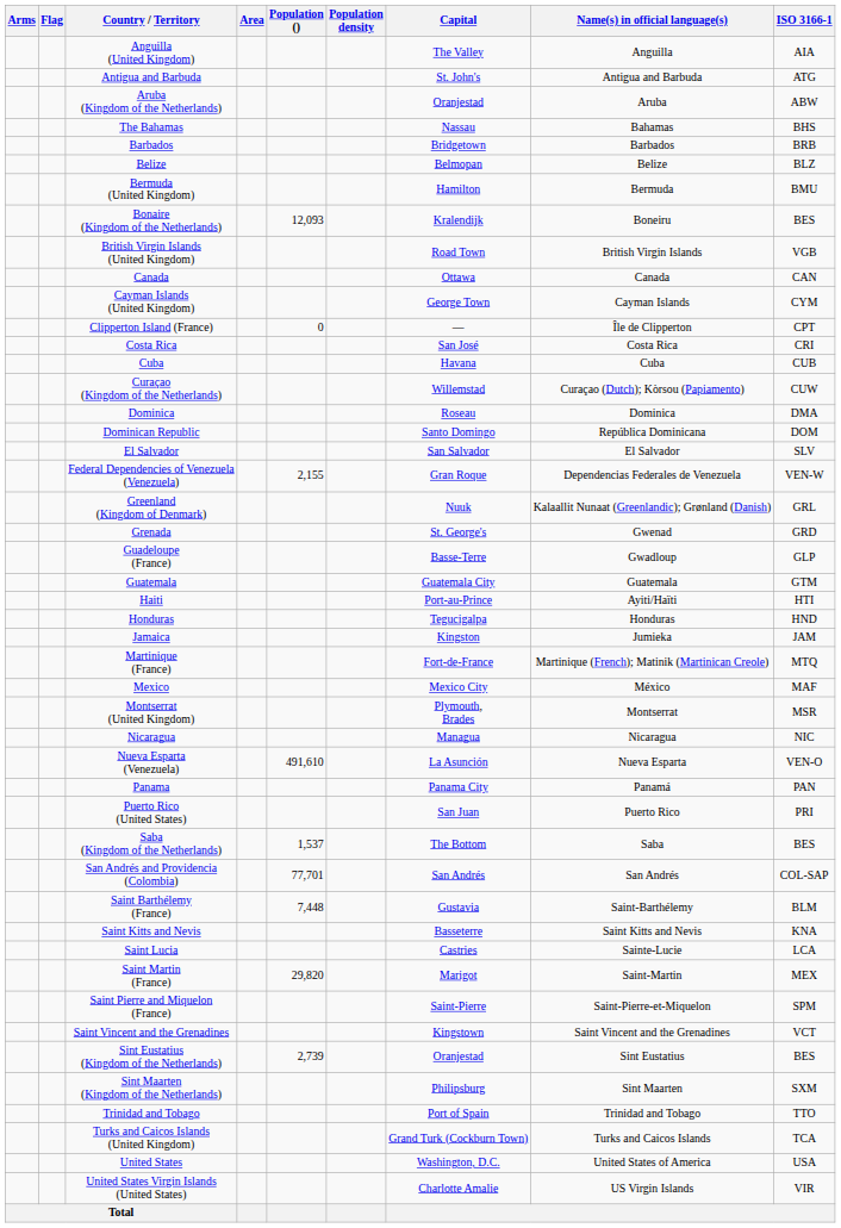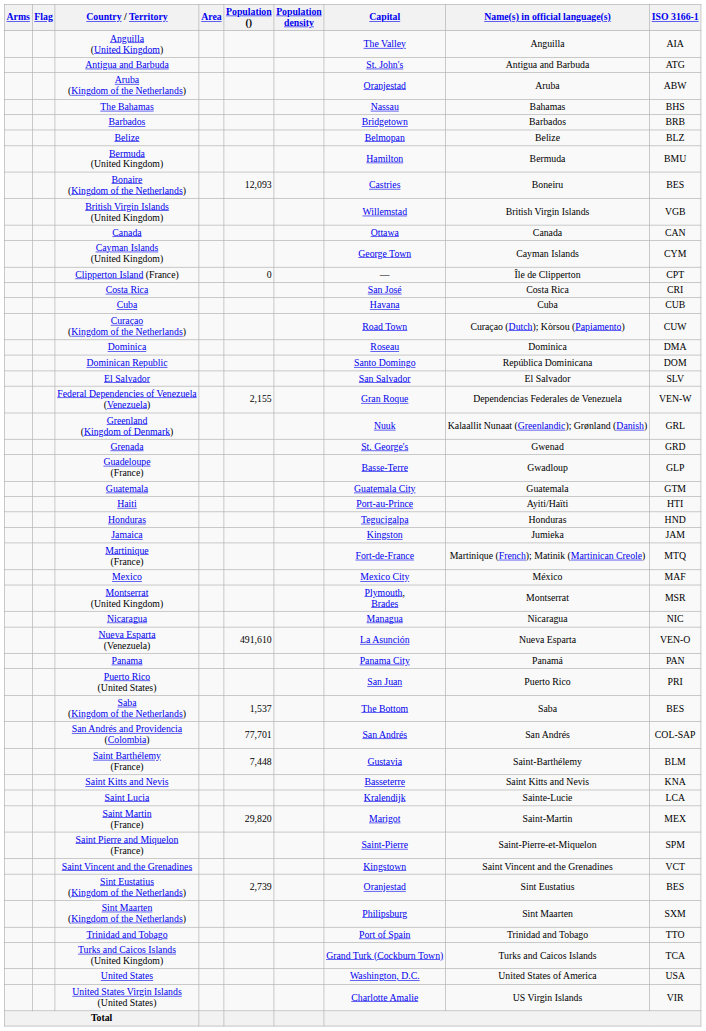 <table class="wikitable sortable" style="float:center; text-align:center; white-space:nowrap">
 <tr>
 <th class="unsortable"><a href='#'>Arms</a></th>
 <th class="unsortable" style="width:20px"><a href='#'>Flag</a></th>
 <th><a href='#'>Country</a> / <a href='#'>Territory</a></th>
 <th><a href='#'>Area</a></th>
 <th><a href='#'>Population</a><br>()</th>
 <th><a href='#'>Population<br> density</a></th>
 <th><a href='#'>Capital</a></th>
 <th><a href='#'>Name(s) in official language(s)</a></th>
 <th><a href='#'>ISO 3166-1</a></th>
 </tr>
 <tr>
 <td></td>
 <td></td>
 <td><a href='#'>Anguilla</a><br>(<a href='#'>United Kingdom</a>)</td>
 <td style="text-align:right;"></td>
 <td style="text-align:right;"></td>
 <td style="text-align:right;"></td>
 <td><a href='#'>The Valley</a></td>
 <td>Anguilla</td>
 <td>AIA</td>
 </tr>
 <tr>
 <td></td>
 <td></td>
 <td><a href='#'>Antigua and Barbuda</a></td>
 <td style="text-align:right;"></td>
 <td style="text-align:right;"></td>
 <td style="text-align:right;"></td>
 <td><a href='#'>St. John's</a></td>
 <td>Antigua and Barbuda</td>
 <td>ATG</td>
 </tr>
 <tr>
 <td></td>
 <td></td>
 <td><a href='#'>Aruba</a><br>(<a href='#'>Kingdom of the Netherlands</a>)</td>
 <td style="text-align:right;"></td>
 <td style="text-align:right;"></td>
 <td style="text-align:right;"></td>
 <td><a href='#'>Oranjestad</a></td>
 <td>Aruba</td>
 <td>ABW</td>
 </tr>
 <tr>
 <td></td>
 <td></td>
 <td><a href='#'>The Bahamas</a></td>
 <td style="text-align:right;"></td>
 <td style="text-align:right;"></td>
 <td style="text-align:right;"></td>
 <td><a href='#'>Nassau</a></td>
 <td>Bahamas</td>
 <td>BHS</td>
 </tr>
 <tr>
 <td></td>
 <td></td>
 <td><a href='#'>Barbados</a></td>
 <td style="text-align:right;"></td>
 <td style="text-align:right;"></td>
 <td style="text-align:right;"></td>
 <td><a href='#'>Bridgetown</a></td>
 <td>Barbados</td>
 <td>BRB</td>
 </tr>
 <tr>
 <td></td>
 <td></td>
 <td><a href='#'>Belize</a></td>
 <td style="text-align:right;"></td>
 <td style="text-align:right;"></td>
 <td style="text-align:right;"></td>
 <td><a href='#'>Belmopan</a></td>
 <td>Belize</td>
 <td>BLZ</td>
 </tr>
 <tr>
 <td></td>
 <td></td>
 <td><a href='#'>Bermuda</a><br>(United Kingdom)</td>
 <td style="text-align:right;"></td>
 <td style="text-align:right;"></td>
 <td style="text-align:right;"></td>
 <td><a href='#'>Hamilton</a></td>
 <td>Bermuda</td>
 <td>BMU</td>
 </tr>
 <tr>
 <td></td>
 <td></td>
 <td><a href='#'>Bonaire</a><br>(<a href='#'>Kingdom of the Netherlands</a>)</td>
 <td style="text-align:right;"></td>
 <td style="text-align:right;">12,093</td>
 <td style="text-align:right;"></td>
-<td><a href='#'>Kralendijk</a></td>
+<td><a href='#'>Castries</a></td>
 <td>Boneiru</td>
 <td>BES</td>
 </tr>
 <tr>
 <td></td>
 <td></td>
 <td><a href='#'>British Virgin Islands</a><br>(United Kingdom)</td>
 <td style="text-align:right;"></td>
 <td style="text-align:right;"></td>
 <td style="text-align:right;"></td>
-<td><a href='#'>Road Town</a></td>
+<td><a href='#'>Willemstad</a></td>
 <td>British Virgin Islands</td>
 <td>VGB</td>
 </tr>
 <tr>
 <td></td>
 <td></td>
 <td><a href='#'>Canada</a></td>
 <td style="text-align:right;"></td>
 <td style="text-align:right;"></td>
 <td style="text-align:right;"></td>
 <td><a href='#'>Ottawa</a></td>
 <td>Canada</td>
 <td>CAN</td>
 </tr>
 <tr>
 <td></td>
 <td></td>
 <td><a href='#'>Cayman Islands</a><br>(United Kingdom)</td>
 <td style="text-align:right;"></td>
 <td style="text-align:right;"></td>
 <td style="text-align:right;"></td>
 <td><a href='#'>George Town</a></td>
 <td>Cayman Islands</td>
 <td>CYM</td>
 </tr>
 <tr>
 <td></td>
 <td></td>
 <td><a href='#'>Clipperton Island</a> (France)</td>
 <td style="text-align:right;"></td>
 <td style="text-align:right;">0</td>
 <td style="text-align:right;"></td>
 <td>—</td>
 <td>Île de Clipperton</td>
 <td>CPT</td>
 </tr>
 <tr>
 <td></td>
 <td></td>
 <td><a href='#'>Costa Rica</a></td>
 <td style="text-align:right;"></td>
 <td style="text-align:right;"></td>
 <td style="text-align:right;"></td>
 <td><a href='#'>San José</a></td>
 <td>Costa Rica</td>
 <td>CRI</td>
 </tr>
 <tr>
 <td></td>
 <td></td>
 <td><a href='#'>Cuba</a></td>
 <td style="text-align:right;"></td>
 <td style="text-align:right;"></td>
 <td style="text-align:right;"></td>
 <td><a href='#'>Havana</a></td>
 <td>Cuba</td>
 <td>CUB</td>
 </tr>
 <tr>
 <td></td>
 <td></td>
 <td><a href='#'>Curaçao</a><br>(<a href='#'>Kingdom of the Netherlands</a>)</td>
 <td style="text-align:right;"></td>
 <td style="text-align:right;"></td>
 <td style="text-align:right;"></td>
-<td><a href='#'>Willemstad</a></td>
+<td><a href='#'>Road Town</a></td>
 <td>Curaçao (<a href='#'>Dutch</a>); Kòrsou (<a href='#'>Papiamento</a>)</td>
 <td>CUW</td>
 </tr>
 <tr>
 <td></td>
 <td></td>
 <td><a href='#'>Dominica</a></td>
 <td style="text-align:right;"></td>
 <td style="text-align:right;"></td>
 <td style="text-align:right;"></td>
 <td><a href='#'>Roseau</a></td>
 <td>Dominica</td>
 <td>DMA</td>
 </tr>
 <tr>
 <td></td>
 <td></td>
 <td><a href='#'>Dominican Republic</a></td>
 <td style="text-align:right;"></td>
 <td style="text-align:right;"></td>
 <td style="text-align:right;"></td>
 <td><a href='#'>Santo Domingo</a></td>
 <td>República Dominicana</td>
 <td>DOM</td>
 </tr>
 <tr>
 <td></td>
 <td></td>
 <td><a href='#'>El Salvador</a></td>
 <td style="text-align:right;"></td>
 <td style="text-align:right;"></td>
 <td style="text-align:right;"></td>
 <td><a href='#'>San Salvador</a></td>
 <td>El Salvador</td>
 <td>SLV</td>
 </tr>
 <tr>
 <td></td>
 <td></td>
 <td><a href='#'>Federal Dependencies of Venezuela</a><br>(<a href='#'>Venezuela</a>)</td>
 <td style="text-align:right;"></td>
 <td style="text-align:right;">2,155</td>
 <td style="text-align:right;"></td>
 <td><a href='#'>Gran Roque</a></td>
 <td>Dependencias Federales de Venezuela</td>
 <td>VEN-W</td>
 </tr>
 <tr>
 <td></td>
 <td></td>
 <td><a href='#'>Greenland</a><br>(<a href='#'>Kingdom of Denmark</a>)</td>
 <td style="text-align:right;"></td>
 <td style="text-align:right;"></td>
 <td style="text-align:right;"></td>
 <td><a href='#'>Nuuk</a></td>
 <td>Kalaallit Nunaat (<a href='#'>Greenlandic</a>); Grønland (<a href='#'>Danish</a>)</td>
 <td>GRL</td>
 </tr>
 <tr>
 <td></td>
 <td></td>
 <td><a href='#'>Grenada</a></td>
 <td style="text-align:right;"></td>
 <td style="text-align:right;"></td>
 <td style="text-align:right;"></td>
 <td><a href='#'>St. George's</a></td>
 <td>Gwenad</td>
 <td>GRD</td>
 </tr>
 <tr>
 <td></td>
 <td></td>
 <td><a href='#'>Guadeloupe</a><br>(France)</td>
 <td style="text-align:right;"></td>
 <td style="text-align:right;"></td>
 <td style="text-align:right;"></td>
 <td><a href='#'>Basse-Terre</a></td>
 <td>Gwadloup</td>
 <td>GLP</td>
 </tr>
 <tr>
 <td></td>
 <td></td>
 <td><a href='#'>Guatemala</a></td>
 <td style="text-align:right;"></td>
 <td style="text-align:right;"></td>
 <td style="text-align:right;"></td>
 <td><a href='#'>Guatemala City</a></td>
 <td>Guatemala</td>
 <td>GTM</td>
 </tr>
 <tr>
 <td></td>
 <td></td>
 <td><a href='#'>Haiti</a></td>
 <td style="text-align:right;"></td>
 <td style="text-align:right;"></td>
 <td style="text-align:right;"></td>
 <td><a href='#'>Port-au-Prince</a></td>
 <td>Ayiti/Haïti</td>
 <td>HTI</td>
 </tr>
 <tr>
 <td></td>
 <td></td>
 <td><a href='#'>Honduras</a></td>
 <td style="text-align:right;"></td>
 <td style="text-align:right;"></td>
 <td style="text-align:right;"></td>
 <td><a href='#'>Tegucigalpa</a></td>
 <td>Honduras</td>
 <td>HND</td>
 </tr>
 <tr>
 <td></td>
 <td></td>
 <td><a href='#'>Jamaica</a></td>
 <td style="text-align:right;"></td>
 <td style="text-align:right;"></td>
 <td style="text-align:right;"></td>
 <td><a href='#'>Kingston</a></td>
 <td>Jumieka</td>
 <td>JAM</td>
 </tr>
 <tr>
 <td></td>
 <td></td>
 <td><a href='#'>Martinique</a><br>(France)</td>
 <td style="text-align:right;"></td>
 <td style="text-align:right;"></td>
 <td style="text-align:right;"></td>
 <td><a href='#'>Fort-de-France</a></td>
 <td>Martinique (<a href='#'>French</a>); Matinik (<a href='#'>Martinican Creole</a>)</td>
 <td>MTQ</td>
 </tr>
 <tr>
 <td></td>
 <td></td>
 <td><a href='#'>Mexico</a></td>
 <td style="text-align:right;"></td>
 <td style="text-align:right;"></td>
 <td style="text-align:right;"></td>
 <td><a href='#'>Mexico City</a></td>
 <td>México</td>
 <td>MAF</td>
 </tr>
 <tr>
 <td></td>
 <td></td>
 <td><a href='#'>Montserrat</a><br>(United Kingdom)</td>
 <td style="text-align:right;"></td>
 <td style="text-align:right;"></td>
 <td style="text-align:right;"></td>
 <td><a href='#'>Plymouth</a>,<br><a href='#'>Brades</a></td>
 <td>Montserrat</td>
 <td>MSR</td>
 </tr>
 <tr>
 <td></td>
 <td></td>
 <td><a href='#'>Nicaragua</a></td>
 <td style="text-align:right;"></td>
 <td style="text-align:right;"></td>
 <td style="text-align:right;"></td>
 <td><a href='#'>Managua</a></td>
 <td>Nicaragua</td>
 <td>NIC</td>
 </tr>
 <tr>
 <td></td>
 <td></td>
 <td><a href='#'>Nueva Esparta</a><br>(Venezuela)</td>
 <td style="text-align:right;"></td>
 <td style="text-align:right;">491,610</td>
 <td style="text-align:right;"></td>
 <td><a href='#'>La Asunción</a></td>
 <td>Nueva Esparta</td>
 <td>VEN-O</td>
 </tr>
 <tr>
 <td></td>
 <td></td>
 <td><a href='#'>Panama</a></td>
 <td style="text-align:right;"></td>
 <td style="text-align:right;"></td>
 <td style="text-align:right;"></td>
 <td><a href='#'>Panama City</a></td>
 <td>Panamá</td>
 <td>PAN</td>
 </tr>
 <tr>
 <td></td>
 <td></td>
 <td><a href='#'>Puerto Rico</a><br>(United States)</td>
 <td style="text-align:right;"></td>
 <td style="text-align:right;"></td>
 <td style="text-align:right;"></td>
 <td><a href='#'>San Juan</a></td>
 <td>Puerto Rico</td>
 <td>PRI</td>
 </tr>
 <tr>
 <td></td>
 <td></td>
 <td><a href='#'>Saba</a><br>(<a href='#'>Kingdom of the Netherlands</a>)</td>
 <td style="text-align:right;"></td>
 <td style="text-align:right;">1,537</td>
 <td style="text-align:right;"></td>
 <td><a href='#'>The Bottom</a></td>
 <td>Saba</td>
 <td>BES</td>
 </tr>
 <tr>
 <td></td>
 <td></td>
 <td><a href='#'>San Andrés and Providencia</a><br>(<a href='#'>Colombia</a>)</td>
 <td style="text-align:right;"></td>
 <td style="text-align:right;">77,701</td>
 <td style="text-align:right;"></td>
 <td><a href='#'>San Andrés</a></td>
 <td>San Andrés</td>
 <td>COL-SAP</td>
 </tr>
 <tr>
 <td></td>
 <td></td>
 <td><a href='#'>Saint Barthélemy</a><br>(France)</td>
 <td style="text-align:right;"></td>
 <td style="text-align:right;">7,448</td>
 <td style="text-align:right;"></td>
 <td><a href='#'>Gustavia</a></td>
 <td>Saint-Barthélemy</td>
 <td>BLM</td>
 </tr>
 <tr>
 <td></td>
 <td></td>
 <td><a href='#'>Saint Kitts and Nevis</a></td>
 <td style="text-align:right;"></td>
 <td style="text-align:right;"></td>
 <td style="text-align:right;"></td>
 <td><a href='#'>Basseterre</a></td>
 <td>Saint Kitts and Nevis</td>
 <td>KNA</td>
 </tr>
 <tr>
 <td></td>
 <td></td>
 <td><a href='#'>Saint Lucia</a></td>
 <td style="text-align:right;"></td>
 <td style="text-align:right;"></td>
 <td style="text-align:right;"></td>
-<td><a href='#'>Castries</a></td>
+<td><a href='#'>Kralendijk</a></td>
 <td>Sainte-Lucie</td>
 <td>LCA</td>
 </tr>
 <tr>
 <td></td>
 <td></td>
 <td><a href='#'>Saint Martin</a><br>(France)</td>
 <td style="text-align:right;"></td>
 <td style="text-align:right;">29,820</td>
 <td style="text-align:right;"></td>
 <td><a href='#'>Marigot</a></td>
 <td>Saint-Martin</td>
 <td>MEX</td>
 </tr>
 <tr>
 <td></td>
 <td></td>
 <td><a href='#'>Saint Pierre and Miquelon</a><br>(France)</td>
 <td style="text-align:right;"></td>
 <td style="text-align:right;"></td>
 <td style="text-align:right;"></td>
 <td><a href='#'>Saint-Pierre</a></td>
 <td>Saint-Pierre-et-Miquelon</td>
 <td>SPM</td>
 </tr>
 <tr>
 <td></td>
 <td></td>
 <td><a href='#'>Saint Vincent and the Grenadines</a></td>
 <td style="text-align:right;"></td>
 <td style="text-align:right;"></td>
 <td style="text-align:right;"></td>
 <td><a href='#'>Kingstown</a></td>
 <td>Saint Vincent and the Grenadines</td>
 <td>VCT</td>
 </tr>
 <tr>
 <td></td>
 <td></td>
 <td><a href='#'>Sint Eustatius</a><br>(<a href='#'>Kingdom of the Netherlands</a>)</td>
 <td style="text-align:right;"></td>
 <td style="text-align:right;">2,739</td>
 <td style="text-align:right;"></td>
 <td><a href='#'>Oranjestad</a></td>
 <td>Sint Eustatius</td>
 <td>BES</td>
 </tr>
 <tr>
 <td></td>
 <td></td>
 <td><a href='#'>Sint Maarten</a><br>(<a href='#'>Kingdom of the Netherlands</a>)</td>
 <td style="text-align:right;"></td>
 <td style="text-align:right;"></td>
 <td style="text-align:right;"></td>
 <td><a href='#'>Philipsburg</a></td>
 <td>Sint Maarten</td>
 <td>SXM</td>
 </tr>
 <tr>
 <td></td>
 <td></td>
 <td><a href='#'>Trinidad and Tobago</a></td>
 <td style="text-align:right;"></td>
 <td style="text-align:right;"></td>
 <td style="text-align:right;"></td>
 <td><a href='#'>Port of Spain</a></td>
 <td>Trinidad and Tobago</td>
 <td>TTO</td>
 </tr>
 <tr>
 <td></td>
 <td></td>
 <td><a href='#'>Turks and Caicos Islands</a><br>(United Kingdom)</td>
 <td style="text-align:right;"></td>
 <td style="text-align:right;"></td>
 <td style="text-align:right;"></td>
 <td><a href='#'>Grand Turk (Cockburn Town)</a></td>
 <td>Turks and Caicos Islands</td>
 <td>TCA</td>
 </tr>
 <tr>
 <td></td>
 <td></td>
 <td><a href='#'>United States</a></td>
 <td style="text-align:right;"></td>
 <td style="text-align:right;"></td>
 <td style="text-align:right;"></td>
 <td><a href='#'>Washington, D.C.</a></td>
 <td>United States of America</td>
 <td>USA</td>
 </tr>
 <tr>
 <td></td>
 <td></td>
 <td><a href='#'>United States Virgin Islands</a><br>(United States)</td>
 <td style="text-align:right;"></td>
 <td style="text-align:right;"></td>
 <td style="text-align:right;"></td>
 <td><a href='#'>Charlotte Amalie</a></td>
 <td>US Virgin Islands</td>
 <td>VIR</td>
 </tr>
 <tr class="sortbottom">
 <th colspan="3">Total</th>
 <th style="text-align:left;"></th>
 <th style="text-align:left;"></th>
 <th style="text-align:left;"></th>
 <th colspan="3"></th>
 </tr>
 </table>
